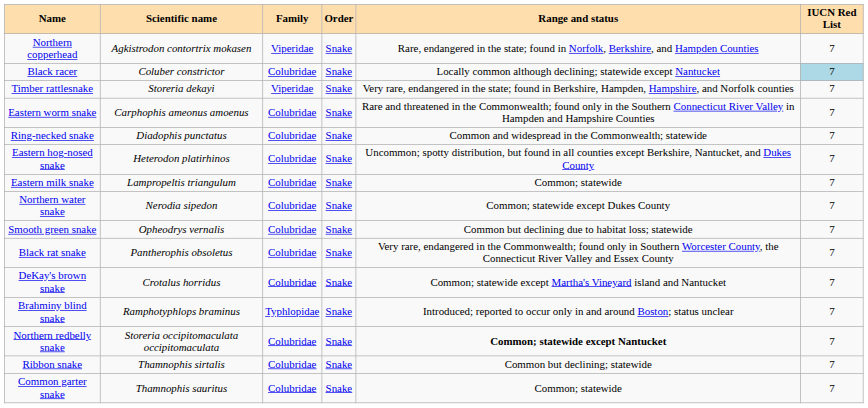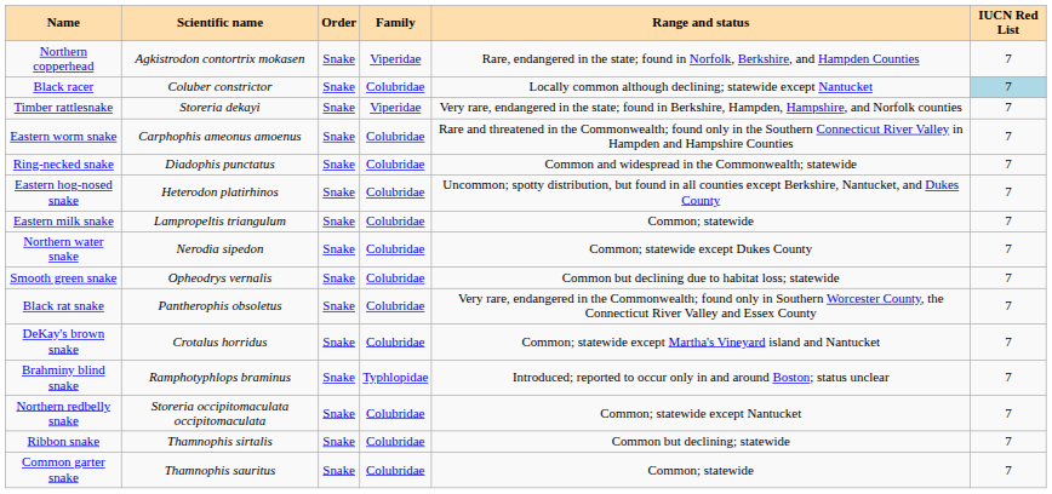 <table class="sortable wikitable" style="margin:1em auto; text-align:center;">
 <tr>
 <th style=background:navajowhite>Name</th>
 <th style=background:navajowhite>Scientific name</th>
+<th style=background:navajowhite>Order</th>
 <th style=background:navajowhite>Family</th>
-<th style=background:navajowhite>Order</th>
 <th style=background:navajowhite>Range and status</th>
 <th style=background:navajowhite>IUCN Red List</th>
 </tr>
 <tr>
 <td><a href='#'>Northern copperhead</a><br></td>
 <td><em>Agkistrodon contortrix mokasen</em></td>
+<td><a href='#'>Snake</a></td>
 <td><a href='#'>Viperidae</a></td>
-<td><a href='#'>Snake</a></td>
 <td>Rare, endangered in the state; found in <a href='#'>Norfolk</a>, <a href='#'>Berkshire</a>, and <a href='#'>Hampden Counties</a></td>
 <td><div>7</div></td>
 </tr>
 <tr>
 <td><a href='#'>Black racer</a><br></td>
 <td><em>Coluber constrictor</em></td>
+<td><a href='#'>Snake</a></td>
 <td><a href='#'>Colubridae</a></td>
-<td><a href='#'>Snake</a></td>
 <td>Locally common although declining; statewide except <a href='#'>Nantucket</a></td>
 <td style="background: lightblue;"><div>7</div></td>
 </tr>
 <tr>
 <td><a href='#'>Timber rattlesnake</a><br></td>
 <td><em>Storeria dekayi</em><br></td>
+<td><a href='#'>Snake</a></td>
 <td><a href='#'>Viperidae</a></td>
-<td><a href='#'>Snake</a></td>
 <td>Very rare, endangered in the state; found in Berkshire, Hampden, <a href='#'>Hampshire</a>, and Norfolk counties</td>
 <td><div>7</div></td>
 </tr>
 <tr>
 <td><a href='#'>Eastern worm snake</a><br></td>
 <td><em>Carphophis ameonus amoenus</em></td>
+<td><a href='#'>Snake</a></td>
 <td><a href='#'>Colubridae</a></td>
-<td><a href='#'>Snake</a></td>
 <td>Rare and threatened in the Commonwealth; found only in the Southern <a href='#'>Connecticut River Valley</a> in Hampden and Hampshire Counties</td>
 <td><div>7</div></td>
 </tr>
 <tr>
 <td><a href='#'>Ring-necked snake</a><br></td>
 <td><em>Diadophis punctatus</em></td>
+<td><a href='#'>Snake</a></td>
 <td><a href='#'>Colubridae</a></td>
-<td><a href='#'>Snake</a></td>
 <td>Common and widespread in the Commonwealth; statewide</td>
 <td><div>7</div></td>
 </tr>
 <tr>
 <td><a href='#'>Eastern hog-nosed snake</a><br></td>
 <td><em>Heterodon platirhinos</em></td>
+<td><a href='#'>Snake</a></td>
 <td><a href='#'>Colubridae</a></td>
-<td><a href='#'>Snake</a></td>
 <td>Uncommon; spotty distribution, but found in all counties except Berkshire, Nantucket, and <a href='#'>Dukes County</a></td>
 <td><div>7</div></td>
 </tr>
 <tr>
 <td><a href='#'>Eastern milk snake</a><br></td>
 <td><em>Lampropeltis triangulum</em></td>
+<td><a href='#'>Snake</a></td>
 <td><a href='#'>Colubridae</a></td>
-<td><a href='#'>Snake</a></td>
 <td>Common; statewide</td>
 <td><div>7</div></td>
 </tr>
 <tr>
 <td><a href='#'>Northern water snake</a><br></td>
 <td><em>Nerodia sipedon</em></td>
+<td><a href='#'>Snake</a></td>
 <td><a href='#'>Colubridae</a></td>
-<td><a href='#'>Snake</a></td>
 <td>Common; statewide except Dukes County</td>
 <td><div>7</div></td>
 </tr>
 <tr>
 <td><a href='#'>Smooth green snake</a><br></td>
 <td><em>Opheodrys vernalis</em></td>
+<td><a href='#'>Snake</a></td>
 <td><a href='#'>Colubridae</a></td>
-<td><a href='#'>Snake</a></td>
 <td>Common but declining due to habitat loss; statewide</td>
 <td><div>7</div></td>
 </tr>
 <tr>
 <td><a href='#'>Black rat snake</a><br></td>
 <td><em>Pantherophis obsoletus</em></td>
+<td><a href='#'>Snake</a></td>
 <td><a href='#'>Colubridae</a></td>
-<td><a href='#'>Snake</a></td>
 <td>Very rare, endangered in the Commonwealth; found only in Southern <a href='#'>Worcester County</a>, the Connecticut River Valley and Essex County</td>
 <td><div>7</div></td>
 </tr>
 <tr>
 <td><a href='#'>DeKay's brown snake</a><br></td>
 <td><em>Crotalus horridus</em></td>
+<td><a href='#'>Snake</a></td>
 <td><a href='#'>Colubridae</a></td>
-<td><a href='#'>Snake</a></td>
 <td>Common; statewide except <a href='#'>Martha's Vineyard</a> island and Nantucket</td>
 <td><div>7</div></td>
 </tr>
 <tr>
 <td><a href='#'>Brahminy blind snake</a><br></td>
 <td><em>Ramphotyphlops braminus</em></td>
+<td><a href='#'>Snake</a></td>
 <td><a href='#'>Typhlopidae</a></td>
-<td><a href='#'>Snake</a></td>
 <td>Introduced; reported to occur only in and around <a href='#'>Boston</a>; status unclear</td>
 <td><div>7</div></td>
 </tr>
 <tr>
 <td><a href='#'>Northern redbelly snake</a><br></td>
 <td><em>Storeria occipitomaculata occipitomaculata</em></td>
+<td><a href='#'>Snake</a></td>
 <td><a href='#'>Colubridae</a></td>
-<td><a href='#'>Snake</a></td>
-<td><strong>Common; statewide except Nantucket</strong></td>
+<td>Common; statewide except Nantucket</td>
 <td><div>7</div></td>
 </tr>
 <tr>
 <td><a href='#'>Ribbon snake</a><br></td>
 <td><em>Thamnophis sirtalis</em><br></td>
+<td><a href='#'>Snake</a></td>
 <td><a href='#'>Colubridae</a></td>
-<td><a href='#'>Snake</a></td>
 <td>Common but declining; statewide</td>
 <td><div>7</div></td>
 </tr>
 <tr>
 <td><a href='#'>Common garter snake</a><br></td>
 <td><em>Thamnophis sauritus</em></td>
+<td><a href='#'>Snake</a></td>
 <td><a href='#'>Colubridae</a></td>
-<td><a href='#'>Snake</a></td>
 <td>Common; statewide</td>
 <td><div>7</div></td>
 </tr>
 </table>
